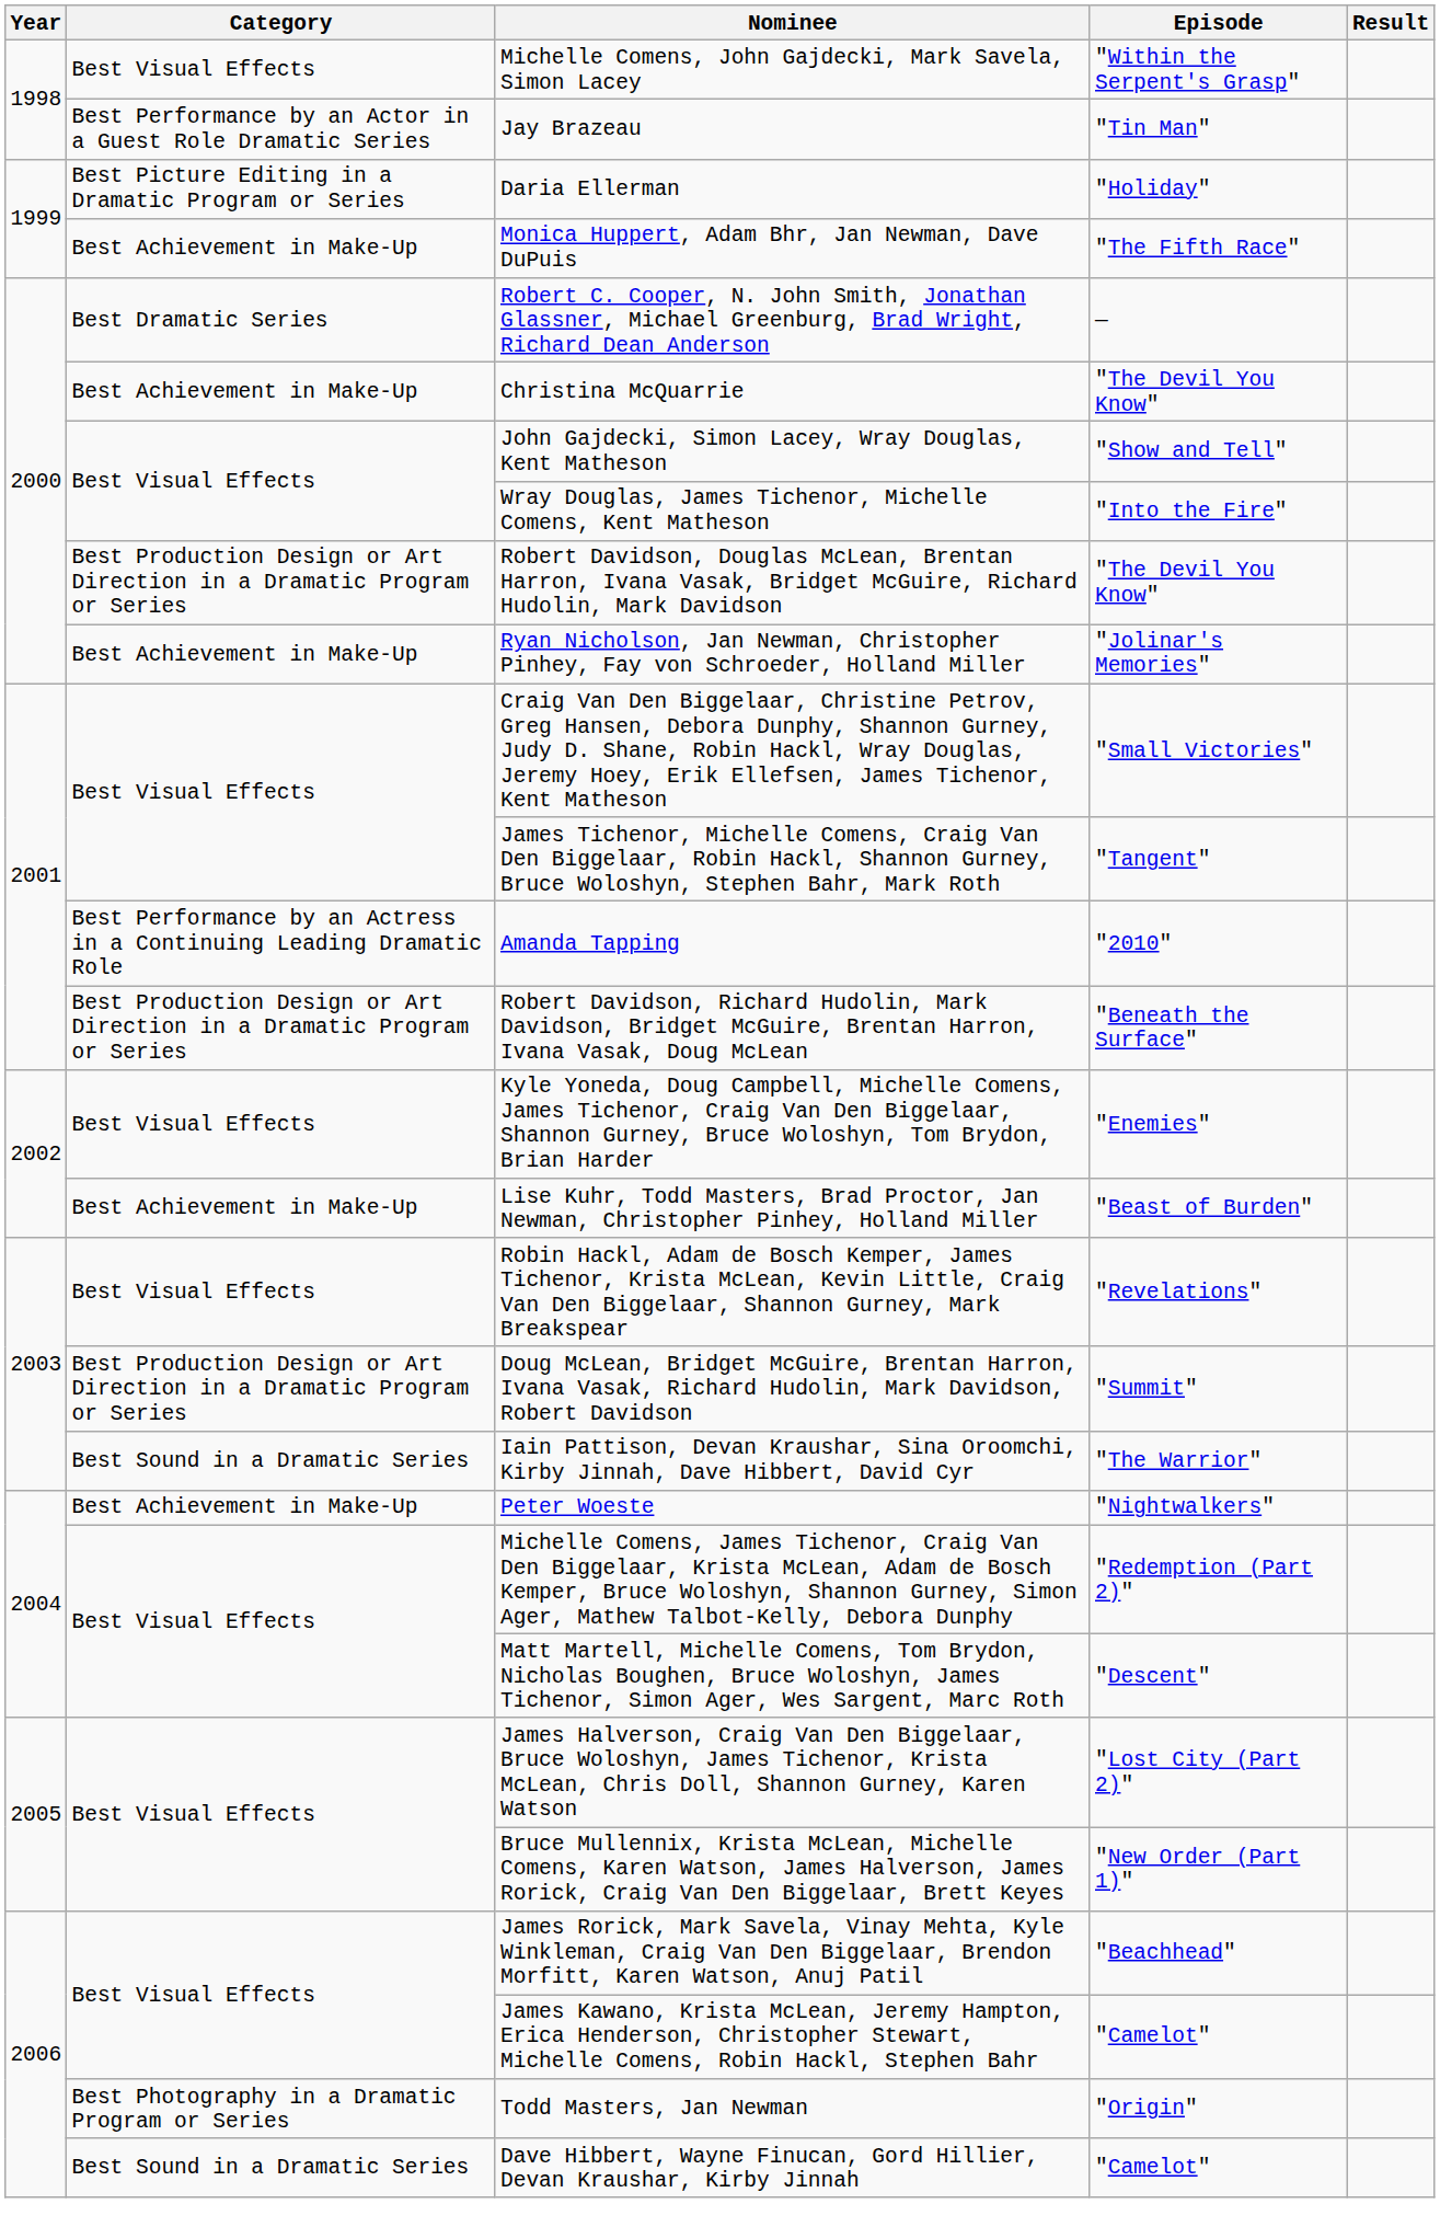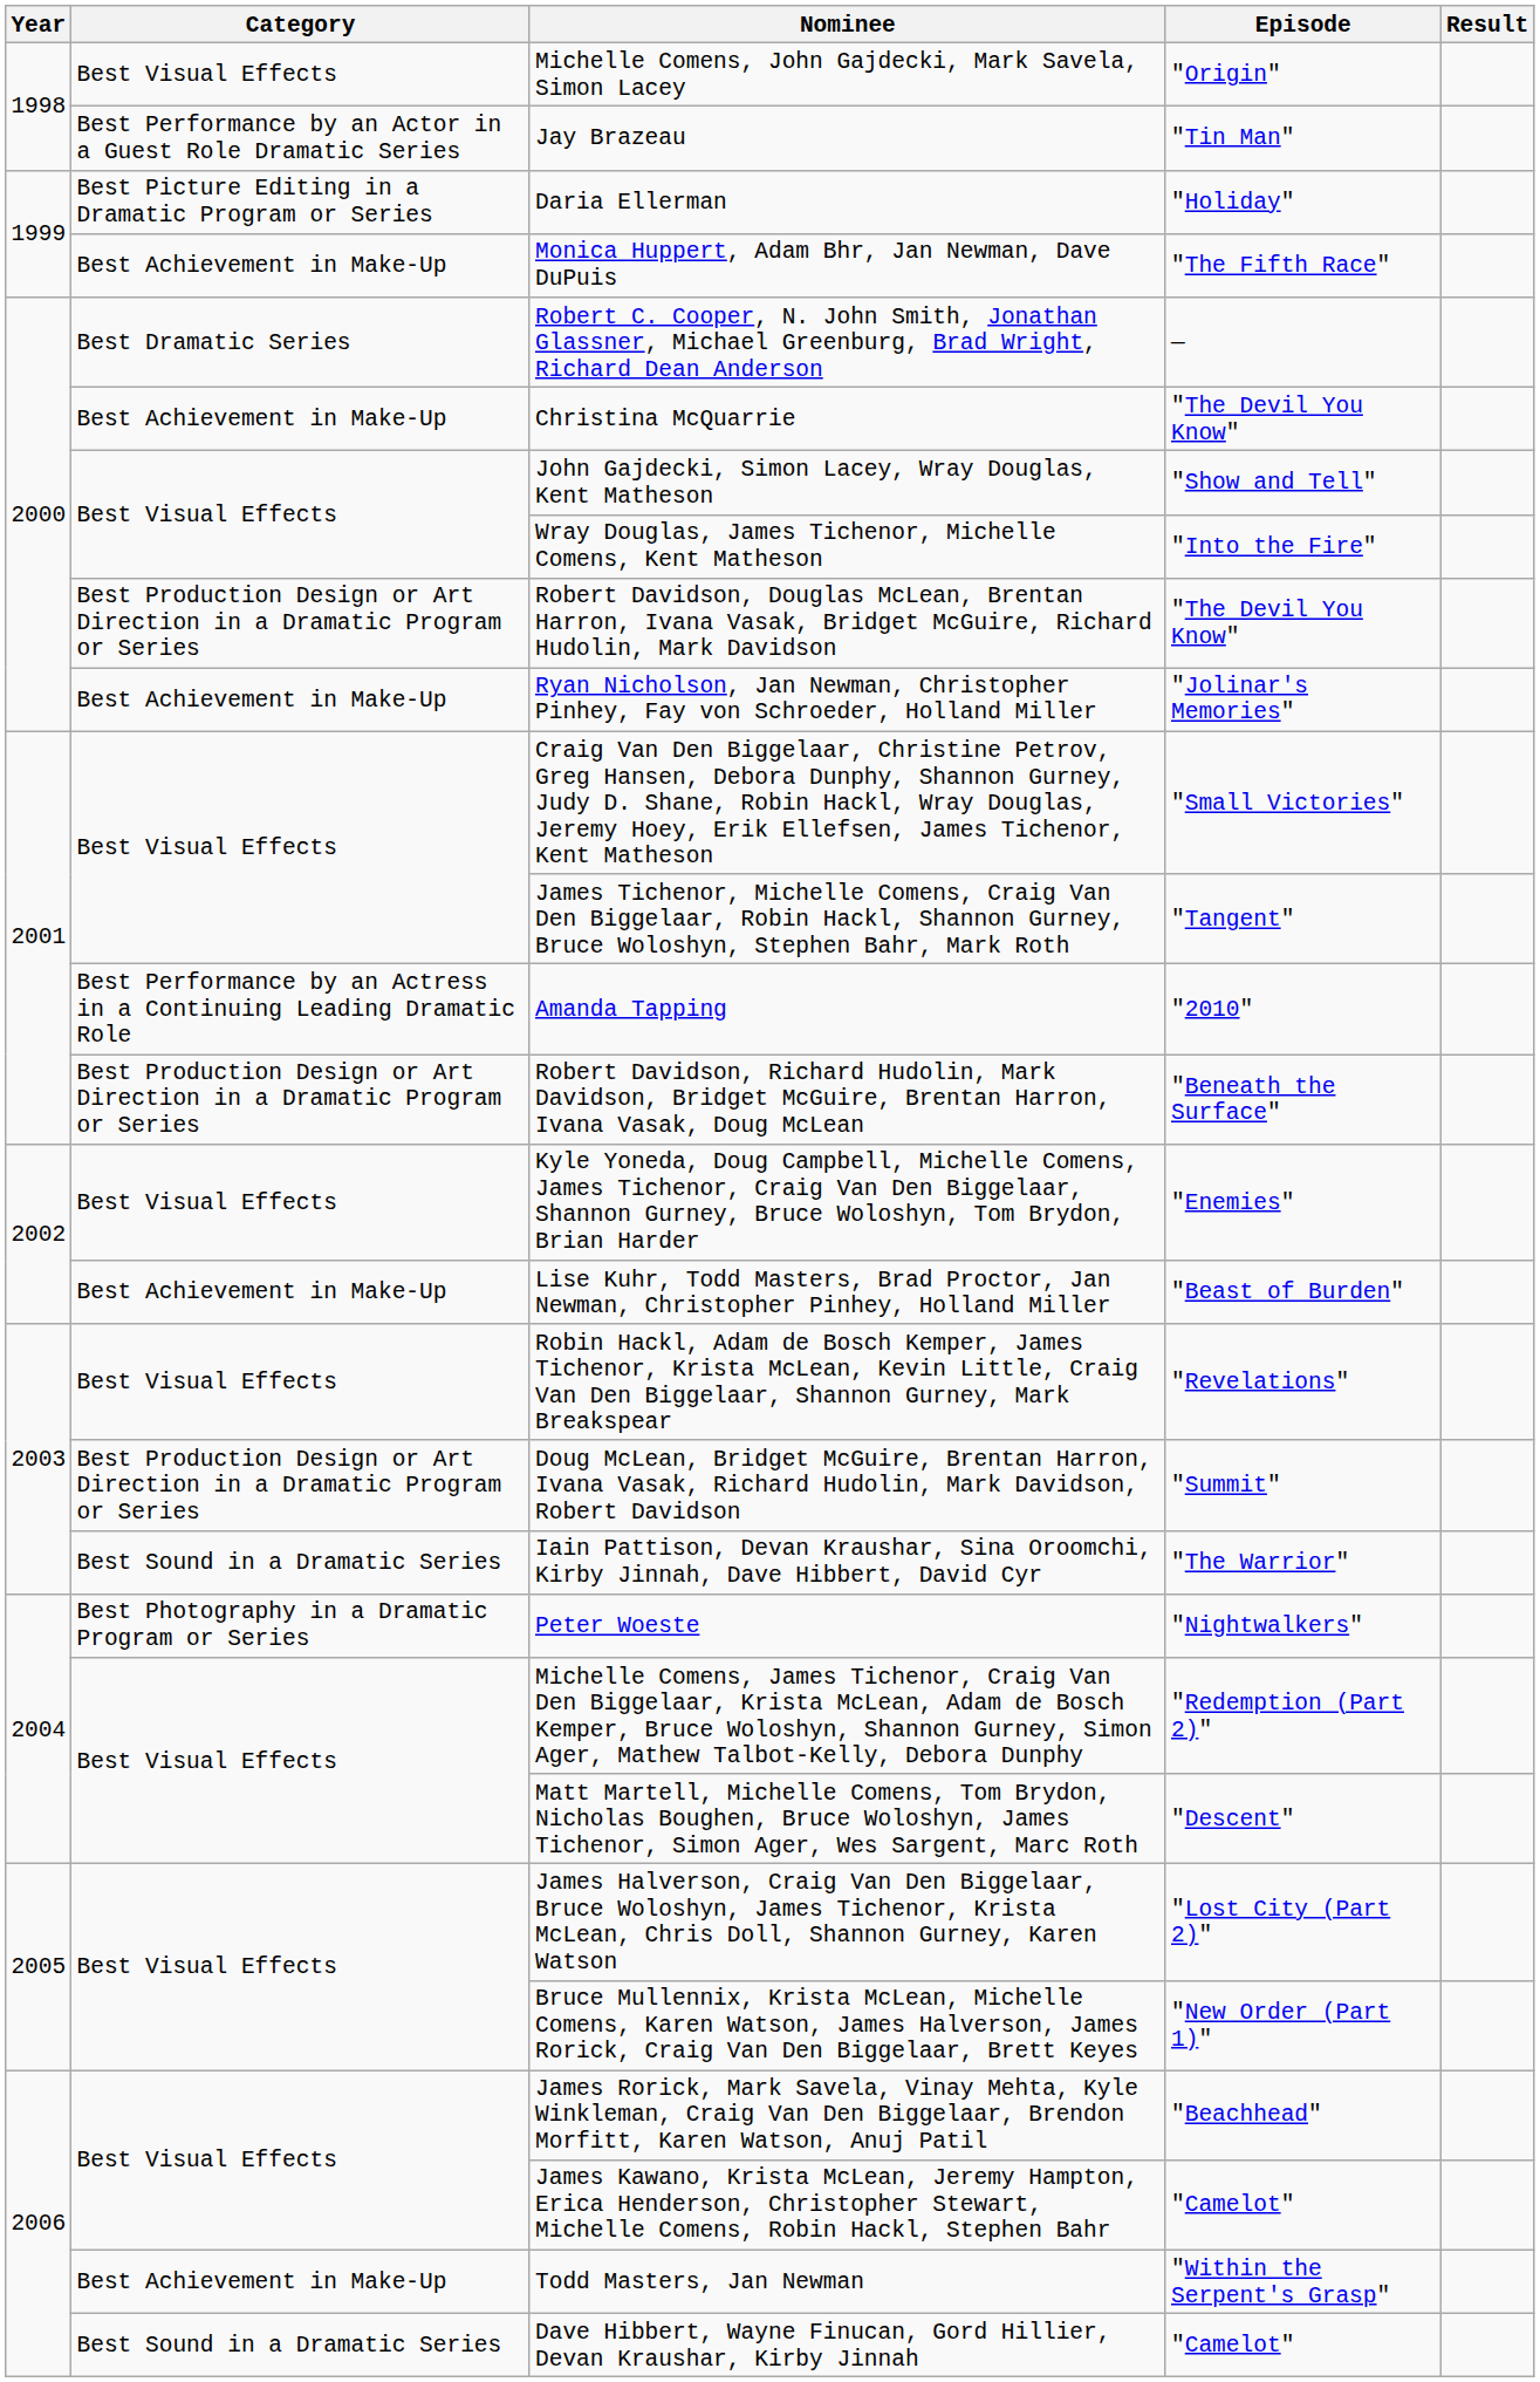 <table class="wikitable">
 <tr>
 <th width="3.5%">Year</th>
 <th width="30%">Category</th>
 <th>Nominee</th>
 <th width="18%">Episode</th>
 <th width="3.5%">Result</th>
 </tr>
 <tr>
 <td rowspan=2>1998</td>
 <td>Best Visual Effects</td>
 <td>Michelle Comens, John Gajdecki, Mark Savela, Simon Lacey</td>
-<td>"<a href='#'>Within the Serpent's Grasp</a>"</td>
+<td>"<a href='#'>Origin</a>"</td>
 <td></td>
 </tr>
 <tr>
 <td>Best Performance by an Actor in a Guest Role Dramatic Series</td>
 <td>Jay Brazeau</td>
 <td>"<a href='#'>Tin Man</a>"</td>
 <td></td>
 </tr>
 <tr>
 <td rowspan=2>1999</td>
 <td>Best Picture Editing in a Dramatic Program or Series</td>
 <td>Daria Ellerman</td>
 <td>"<a href='#'>Holiday</a>"</td>
 <td></td>
 </tr>
 <tr>
 <td>Best Achievement in Make-Up</td>
 <td><a href='#'>Monica Huppert</a>, Adam Bhr, Jan Newman, Dave DuPuis</td>
 <td>"<a href='#'>The Fifth Race</a>"</td>
 <td></td>
 </tr>
 <tr>
 <td rowspan=6>2000</td>
 <td>Best Dramatic Series</td>
 <td><a href='#'>Robert C. Cooper</a>, N. John Smith, <a href='#'>Jonathan Glassner</a>, Michael Greenburg, <a href='#'>Brad Wright</a>, <a href='#'>Richard Dean Anderson</a></td>
 <td>—</td>
 <td></td>
 </tr>
 <tr>
 <td>Best Achievement in Make-Up</td>
 <td>Christina McQuarrie</td>
 <td>"<a href='#'>The Devil You Know</a>"</td>
 <td></td>
 </tr>
 <tr>
 <td rowspan=2>Best Visual Effects</td>
 <td>John Gajdecki, Simon Lacey, Wray Douglas, Kent Matheson</td>
 <td>"<a href='#'>Show and Tell</a>"</td>
 <td></td>
 </tr>
 <tr>
 <td>Wray Douglas, James Tichenor, Michelle Comens, Kent Matheson</td>
 <td>"<a href='#'>Into the Fire</a>"</td>
 <td></td>
 </tr>
 <tr>
 <td>Best Production Design or Art Direction in a Dramatic Program or Series</td>
 <td>Robert Davidson, Douglas McLean, Brentan Harron, Ivana Vasak, Bridget McGuire, Richard Hudolin, Mark Davidson</td>
 <td>"<a href='#'>The Devil You Know</a>"</td>
 <td></td>
 </tr>
 <tr>
 <td>Best Achievement in Make-Up</td>
 <td><a href='#'>Ryan Nicholson</a>, Jan Newman, Christopher Pinhey, Fay von Schroeder, Holland Miller</td>
 <td>"<a href='#'>Jolinar's Memories</a>"</td>
 <td></td>
 </tr>
 <tr>
 <td rowspan=4>2001</td>
 <td rowspan=2>Best Visual Effects</td>
 <td>Craig Van Den Biggelaar, Christine Petrov, Greg Hansen, Debora Dunphy, Shannon Gurney, Judy D. Shane, Robin Hackl, Wray Douglas, Jeremy Hoey, Erik Ellefsen, James Tichenor, Kent Matheson</td>
 <td>"<a href='#'>Small Victories</a>"</td>
 <td></td>
 </tr>
 <tr>
 <td>James Tichenor, Michelle Comens, Craig Van Den Biggelaar, Robin Hackl, Shannon Gurney, Bruce Woloshyn, Stephen Bahr, Mark Roth</td>
 <td>"<a href='#'>Tangent</a>"</td>
 <td></td>
 </tr>
 <tr>
 <td>Best Performance by an Actress in a Continuing Leading Dramatic Role</td>
 <td><a href='#'>Amanda Tapping</a></td>
 <td>"<a href='#'>2010</a>"</td>
 <td></td>
 </tr>
 <tr>
 <td>Best Production Design or Art Direction in a Dramatic Program or Series</td>
 <td>Robert Davidson, Richard Hudolin, Mark Davidson, Bridget McGuire, Brentan Harron, Ivana Vasak, Doug McLean</td>
 <td>"<a href='#'>Beneath the Surface</a>"</td>
 <td></td>
 </tr>
 <tr>
 <td rowspan=2>2002</td>
 <td>Best Visual Effects</td>
 <td>Kyle Yoneda, Doug Campbell, Michelle Comens, James Tichenor, Craig Van Den Biggelaar, Shannon Gurney, Bruce Woloshyn, Tom Brydon, Brian Harder</td>
 <td>"<a href='#'>Enemies</a>"</td>
 <td></td>
 </tr>
 <tr>
 <td>Best Achievement in Make-Up</td>
 <td>Lise Kuhr, Todd Masters, Brad Proctor, Jan Newman, Christopher Pinhey, Holland Miller</td>
 <td>"<a href='#'>Beast of Burden</a>"</td>
 <td></td>
 </tr>
 <tr>
 <td rowspan=3>2003</td>
 <td>Best Visual Effects</td>
 <td>Robin Hackl, Adam de Bosch Kemper, James Tichenor, Krista McLean, Kevin Little, Craig Van Den Biggelaar, Shannon Gurney, Mark Breakspear</td>
 <td>"<a href='#'>Revelations</a>"</td>
 <td></td>
 </tr>
 <tr>
 <td>Best Production Design or Art Direction in a Dramatic Program or Series</td>
 <td>Doug McLean, Bridget McGuire, Brentan Harron, Ivana Vasak, Richard Hudolin, Mark Davidson, Robert Davidson</td>
 <td>"<a href='#'>Summit</a>"</td>
 <td></td>
 </tr>
 <tr>
 <td>Best Sound in a Dramatic Series</td>
 <td>Iain Pattison, Devan Kraushar, Sina Oroomchi, Kirby Jinnah, Dave Hibbert, David Cyr</td>
 <td>"<a href='#'>The Warrior</a>"</td>
 <td></td>
 </tr>
 <tr>
 <td rowspan=3>2004</td>
-<td>Best Achievement in Make-Up</td>
+<td>Best Photography in a Dramatic Program or Series</td>
 <td><a href='#'>Peter Woeste</a></td>
 <td>"<a href='#'>Nightwalkers</a>"</td>
 <td></td>
 </tr>
 <tr>
 <td rowspan=2>Best Visual Effects</td>
 <td>Michelle Comens, James Tichenor, Craig Van Den Biggelaar, Krista McLean, Adam de Bosch Kemper, Bruce Woloshyn, Shannon Gurney, Simon Ager, Mathew Talbot-Kelly, Debora Dunphy</td>
 <td>"<a href='#'>Redemption (Part 2)</a>"</td>
 <td></td>
 </tr>
 <tr>
 <td>Matt Martell, Michelle Comens, Tom Brydon, Nicholas Boughen, Bruce Woloshyn, James Tichenor, Simon Ager, Wes Sargent, Marc Roth</td>
 <td>"<a href='#'>Descent</a>"</td>
 <td></td>
 </tr>
 <tr>
 <td rowspan=2>2005</td>
 <td rowspan=2>Best Visual Effects</td>
 <td>James Halverson, Craig Van Den Biggelaar, Bruce Woloshyn, James Tichenor, Krista McLean, Chris Doll, Shannon Gurney, Karen Watson</td>
 <td>"<a href='#'>Lost City (Part 2)</a>"</td>
 <td></td>
 </tr>
 <tr>
 <td>Bruce Mullennix, Krista McLean, Michelle Comens, Karen Watson, James Halverson, James Rorick, Craig Van Den Biggelaar, Brett Keyes</td>
 <td>"<a href='#'>New Order (Part 1)</a>"</td>
 <td></td>
 </tr>
 <tr>
 <td rowspan=4>2006</td>
 <td rowspan=2>Best Visual Effects</td>
 <td>James Rorick, Mark Savela, Vinay Mehta, Kyle Winkleman, Craig Van Den Biggelaar, Brendon Morfitt, Karen Watson, Anuj Patil</td>
 <td>"<a href='#'>Beachhead</a>"</td>
 <td></td>
 </tr>
 <tr>
 <td>James Kawano, Krista McLean, Jeremy Hampton, Erica Henderson, Christopher Stewart, Michelle Comens, Robin Hackl, Stephen Bahr</td>
 <td>"<a href='#'>Camelot</a>"</td>
 <td></td>
 </tr>
 <tr>
-<td>Best Photography in a Dramatic Program or Series</td>
+<td>Best Achievement in Make-Up</td>
 <td>Todd Masters, Jan Newman</td>
-<td>"<a href='#'>Origin</a>"</td>
+<td>"<a href='#'>Within the Serpent's Grasp</a>"</td>
 <td></td>
 </tr>
 <tr>
 <td>Best Sound in a Dramatic Series</td>
 <td>Dave Hibbert, Wayne Finucan, Gord Hillier, Devan Kraushar, Kirby Jinnah</td>
 <td>"<a href='#'>Camelot</a>"</td>
 <td></td>
 </tr>
 </table>
